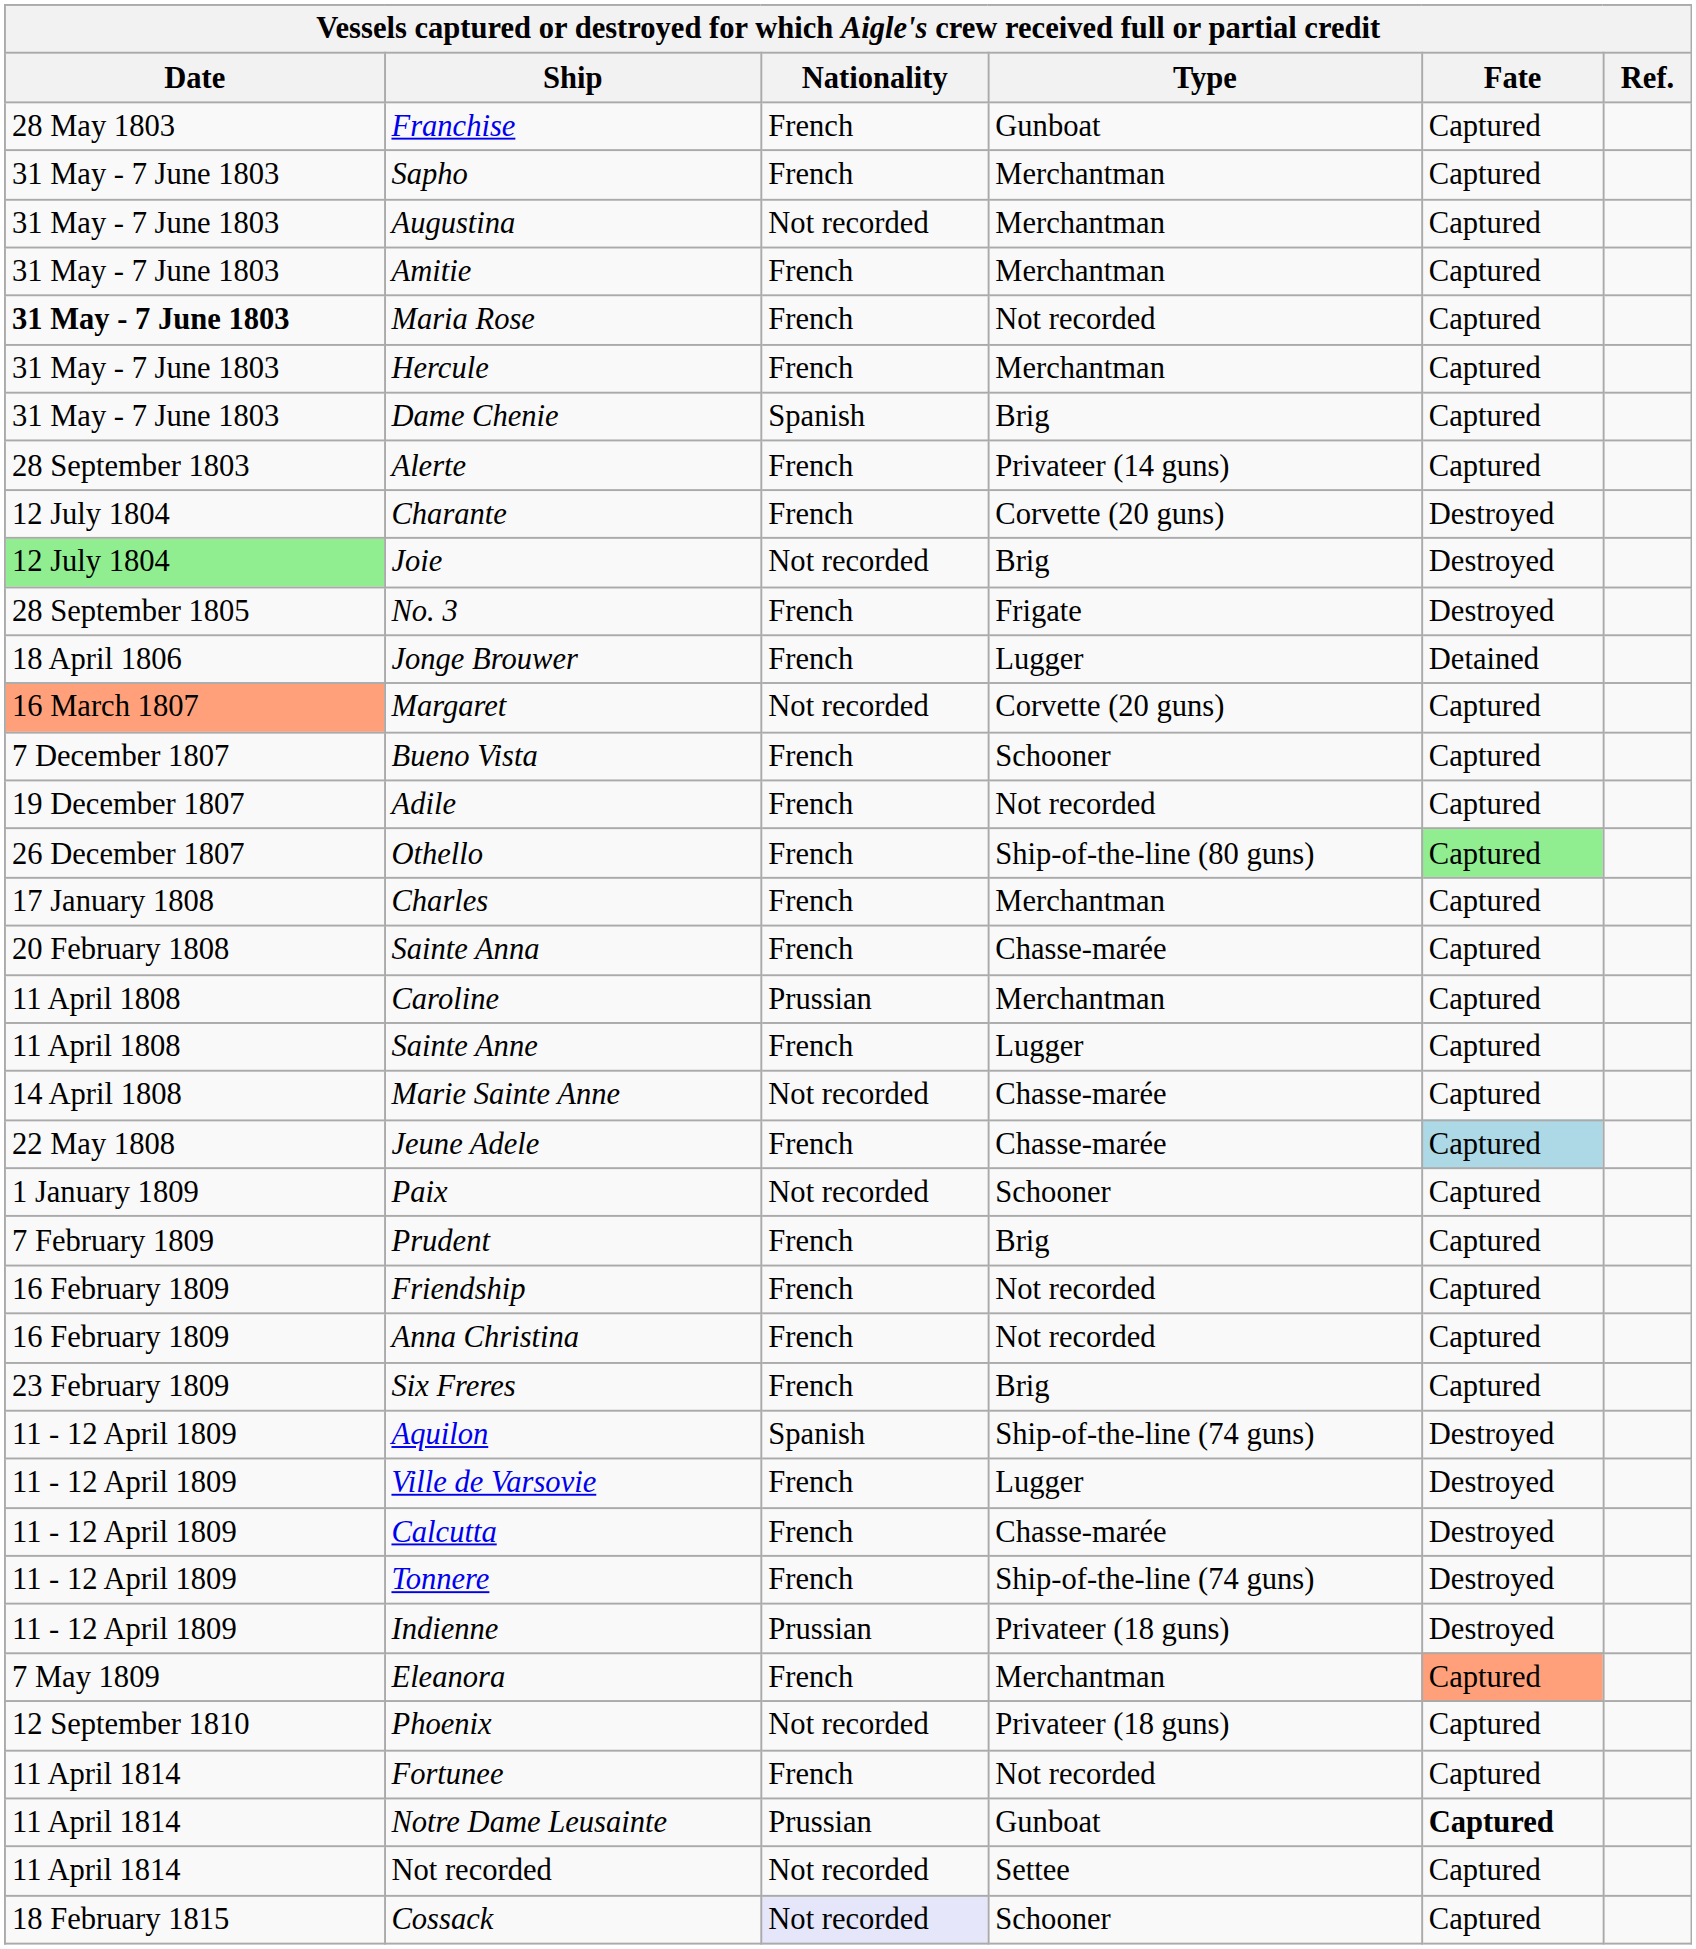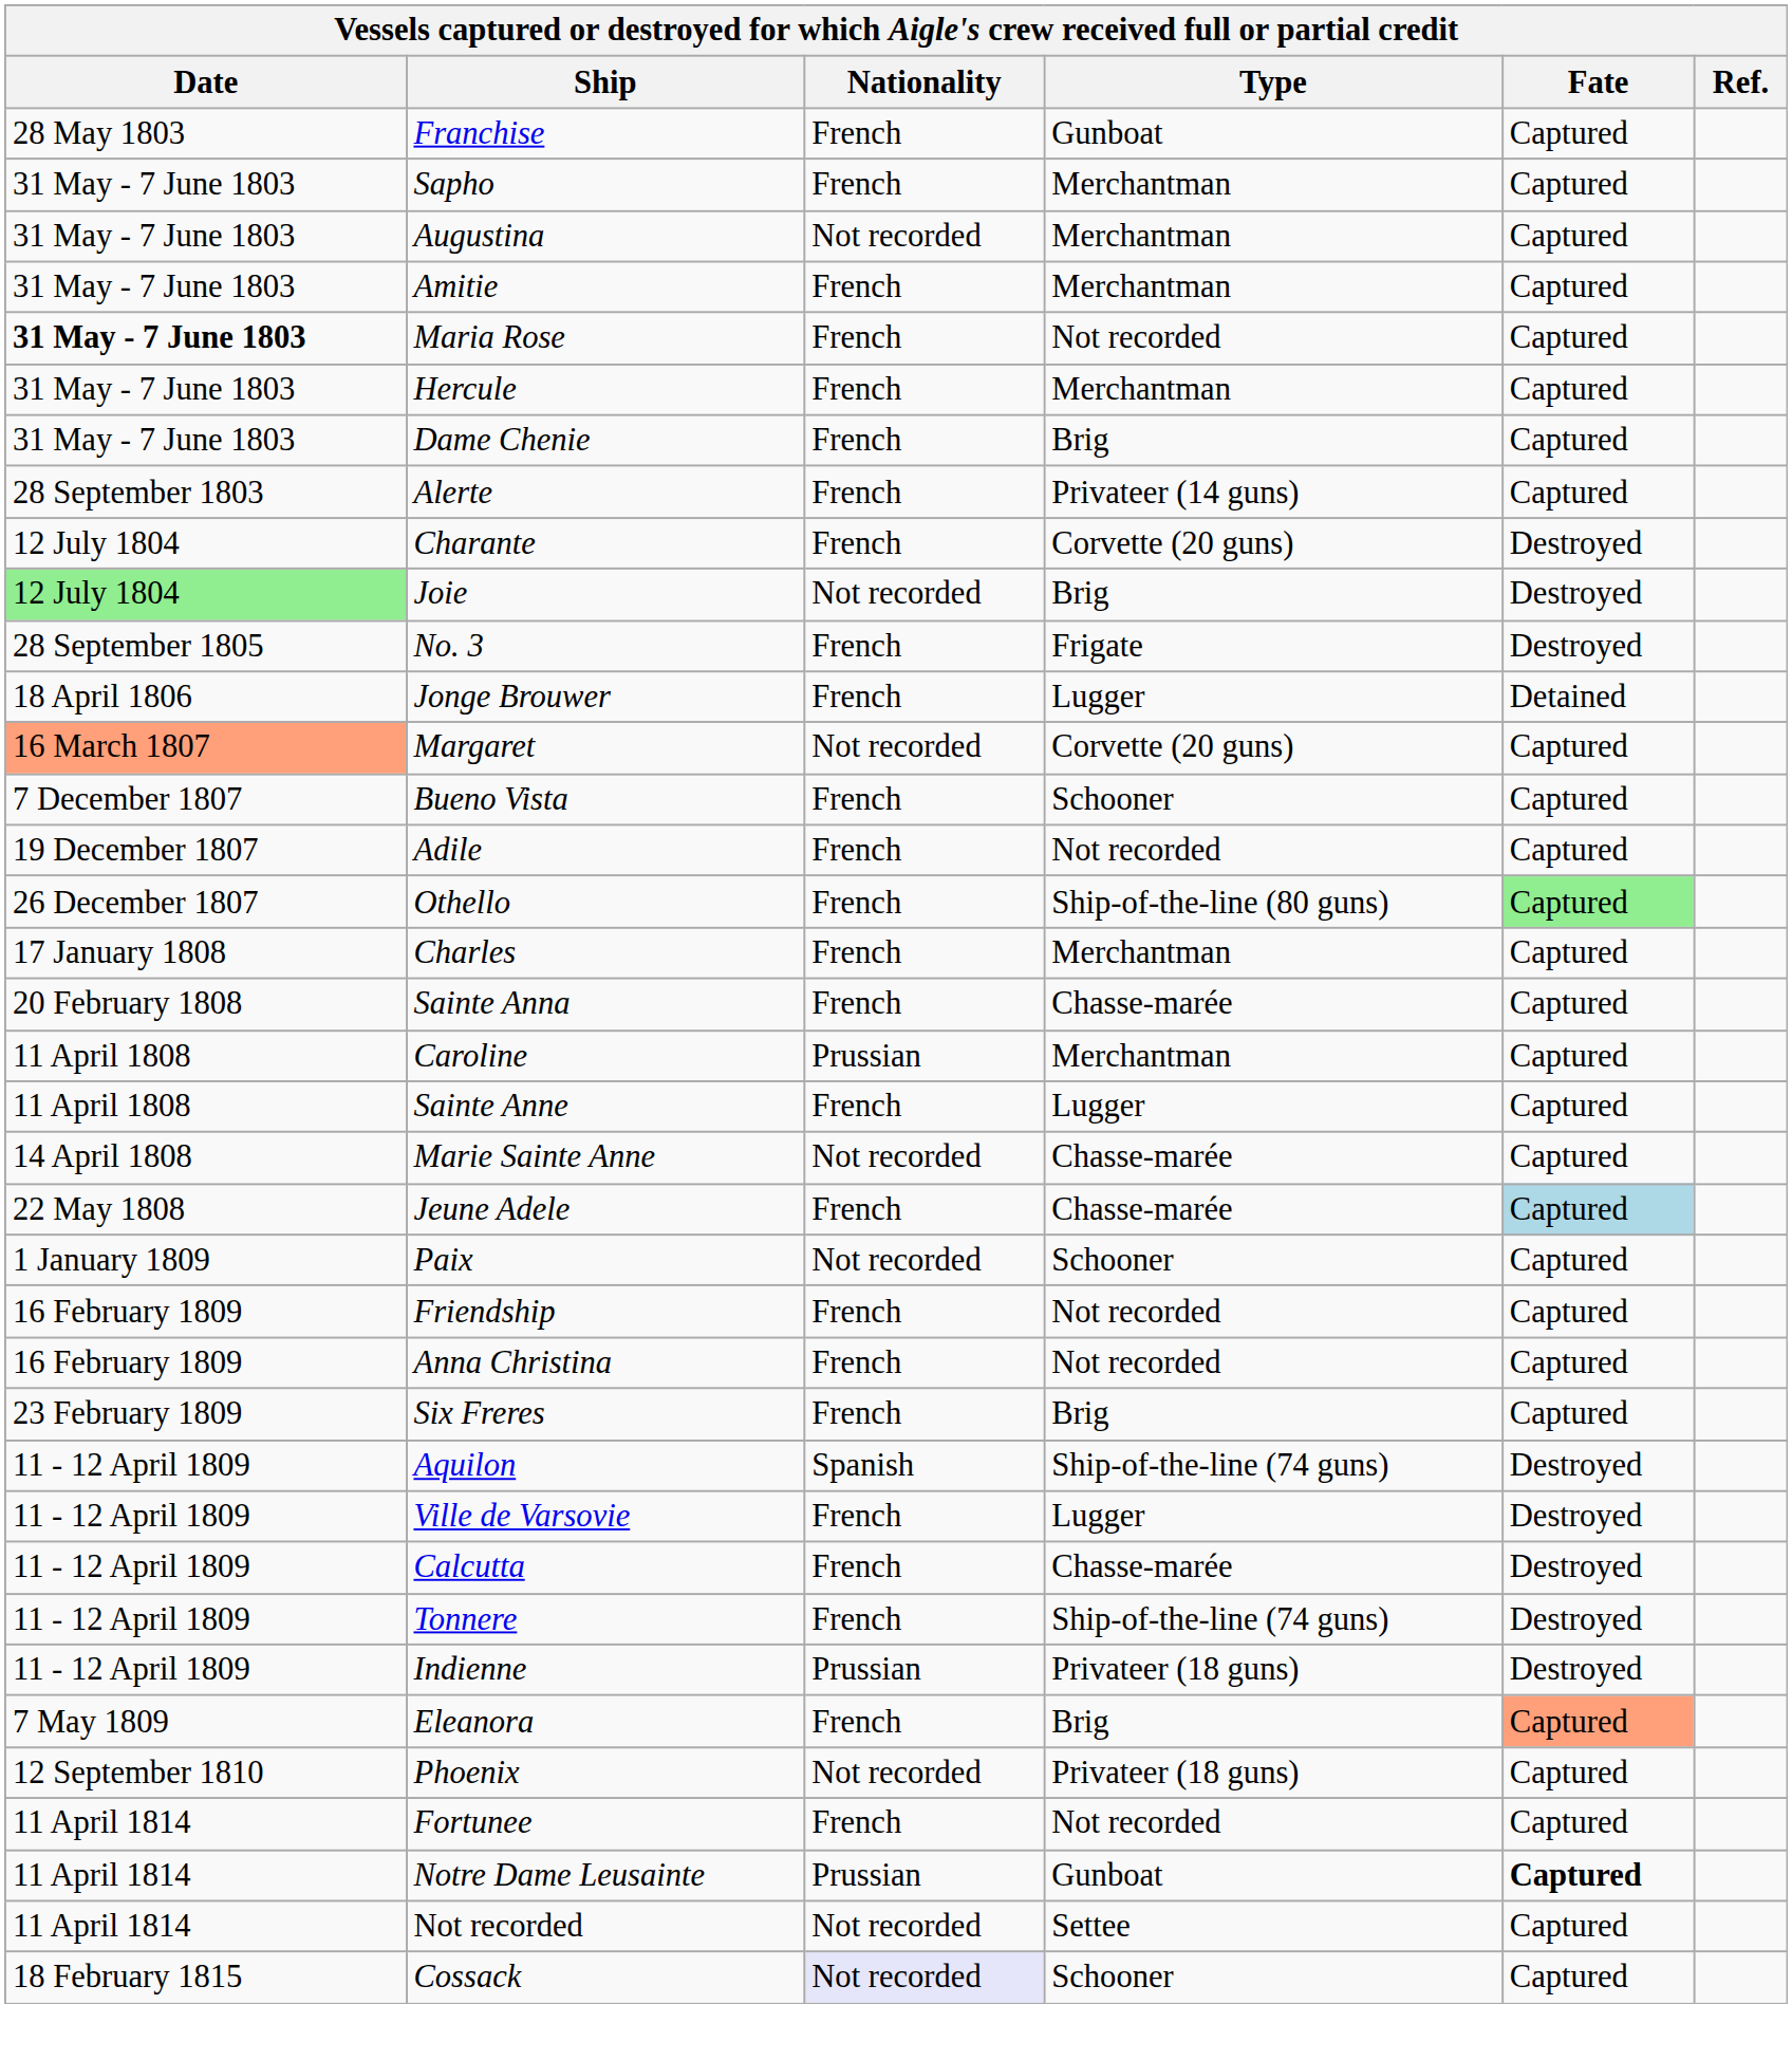 <table class="wikitable" style="width:100%; align-center">
 <tr>
 <th colspan="6">Vessels captured or destroyed for which <em>Aigle's</em> crew received full or partial credit</th>
 </tr>
 <tr>
 <th>Date</th>
 <th>Ship</th>
 <th>Nationality</th>
 <th>Type</th>
 <th>Fate</th>
 <th>Ref.</th>
 </tr>
 <tr>
 <td>28 May 1803</td>
 <td><a href='#'><em>Franchise</em></a></td>
 <td> French</td>
 <td>Gunboat</td>
 <td>Captured</td>
 <td></td>
 </tr>
 <tr>
 <td>31 May - 7 June 1803</td>
 <td><em>Sapho</em></td>
 <td> French</td>
 <td>Merchantman</td>
 <td>Captured</td>
 <td></td>
 </tr>
 <tr>
 <td>31 May - 7 June 1803</td>
 <td><em>Augustina</em></td>
 <td>Not recorded</td>
 <td>Merchantman</td>
 <td>Captured</td>
 <td></td>
 </tr>
 <tr>
 <td>31 May - 7 June 1803</td>
 <td><em>Amitie</em></td>
 <td> French</td>
 <td>Merchantman</td>
 <td>Captured</td>
 <td></td>
 </tr>
 <tr>
 <td><strong>31 May - 7 June 1803</strong></td>
 <td><em>Maria Rose</em></td>
 <td> French</td>
 <td>Not recorded</td>
 <td>Captured</td>
 <td></td>
 </tr>
 <tr>
 <td>31 May - 7 June 1803</td>
 <td><em>Hercule</em></td>
 <td> French</td>
 <td>Merchantman</td>
 <td>Captured</td>
 <td></td>
 </tr>
 <tr>
 <td>31 May - 7 June 1803</td>
 <td><em>Dame Chenie</em></td>
-<td> Spanish</td>
+<td> French</td>
 <td>Brig</td>
 <td>Captured</td>
 <td></td>
 </tr>
 <tr>
 <td>28 September 1803</td>
 <td><em>Alerte</em></td>
 <td> French</td>
 <td>Privateer (14 guns)</td>
 <td>Captured</td>
 <td></td>
 </tr>
 <tr>
 <td>12 July 1804</td>
 <td><em>Charante</em></td>
 <td> French</td>
 <td>Corvette (20 guns)</td>
 <td>Destroyed</td>
 <td></td>
 </tr>
 <tr>
 <td style="background: lightgreen;">12 July 1804</td>
 <td><em>Joie</em></td>
 <td>Not recorded</td>
 <td>Brig</td>
 <td>Destroyed</td>
 <td></td>
 </tr>
 <tr>
 <td>28 September 1805</td>
 <td><em>No. 3</em></td>
 <td> French</td>
 <td>Frigate</td>
 <td>Destroyed</td>
 <td></td>
 </tr>
 <tr>
 <td>18 April 1806</td>
 <td><em>Jonge Brouwer</em></td>
 <td> French</td>
 <td>Lugger</td>
 <td>Detained</td>
 <td></td>
 </tr>
 <tr>
 <td style="background: lightsalmon;">16 March 1807</td>
 <td><em>Margaret</em></td>
 <td>Not recorded</td>
 <td>Corvette (20 guns)</td>
 <td>Captured</td>
 <td></td>
 </tr>
 <tr>
 <td>7 December 1807</td>
 <td><em>Bueno Vista</em></td>
 <td> French</td>
 <td>Schooner</td>
 <td>Captured</td>
 <td></td>
 </tr>
 <tr>
 <td>19 December 1807</td>
 <td><em>Adile</em></td>
 <td> French</td>
 <td>Not recorded</td>
 <td>Captured</td>
 <td></td>
 </tr>
 <tr>
 <td>26 December 1807</td>
 <td><em>Othello</em></td>
 <td> French</td>
 <td>Ship-of-the-line (80 guns)</td>
 <td style="background: lightgreen;">Captured</td>
 <td></td>
 </tr>
 <tr>
 <td>17 January 1808</td>
 <td><em>Charles</em></td>
 <td> French</td>
 <td>Merchantman</td>
 <td>Captured</td>
 <td></td>
 </tr>
 <tr>
 <td>20 February 1808</td>
 <td><em>Sainte Anna</em></td>
 <td> French</td>
 <td>Chasse-marée</td>
 <td>Captured</td>
 <td></td>
 </tr>
 <tr>
 <td>11 April 1808</td>
 <td><em>Caroline</em></td>
 <td> Prussian</td>
 <td>Merchantman</td>
 <td>Captured</td>
 <td></td>
 </tr>
 <tr>
 <td>11 April 1808</td>
 <td><em>Sainte Anne</em></td>
 <td> French</td>
 <td>Lugger</td>
 <td>Captured</td>
 <td></td>
 </tr>
 <tr>
 <td>14 April 1808</td>
 <td><em>Marie Sainte Anne</em></td>
 <td>Not recorded</td>
 <td>Chasse-marée</td>
 <td>Captured</td>
 <td></td>
 </tr>
 <tr>
 <td>22 May 1808</td>
 <td><em>Jeune Adele</em></td>
 <td> French</td>
 <td>Chasse-marée</td>
 <td style="background: lightblue;">Captured</td>
 <td></td>
 </tr>
 <tr>
 <td>1 January 1809</td>
 <td><em>Paix</em></td>
 <td>Not recorded</td>
 <td>Schooner</td>
 <td>Captured</td>
 <td></td>
 </tr>
 <tr>
-<td>7 February 1809</td>
-<td><em>Prudent</em></td>
-<td> French</td>
-<td>Brig</td>
-<td>Captured</td>
-<td></td>
-</tr>
-<tr>
 <td>16 February 1809</td>
 <td><em>Friendship</em></td>
 <td> French</td>
 <td>Not recorded</td>
 <td>Captured</td>
 <td></td>
 </tr>
 <tr>
 <td>16 February 1809</td>
 <td><em>Anna Christina</em></td>
 <td> French</td>
 <td>Not recorded</td>
 <td>Captured</td>
 <td></td>
 </tr>
 <tr>
 <td>23 February 1809</td>
 <td><em>Six Freres</em></td>
 <td> French</td>
 <td>Brig</td>
 <td>Captured</td>
 <td></td>
 </tr>
 <tr>
 <td>11 - 12 April 1809</td>
 <td><a href='#'><em>Aquilon</em></a></td>
 <td> Spanish</td>
 <td>Ship-of-the-line (74 guns)</td>
 <td>Destroyed</td>
 <td></td>
 </tr>
 <tr>
 <td>11 - 12 April 1809</td>
 <td><a href='#'><em>Ville de Varsovie</em></a></td>
 <td> French</td>
 <td>Lugger</td>
 <td>Destroyed</td>
 <td></td>
 </tr>
 <tr>
 <td>11 - 12 April 1809</td>
 <td><a href='#'><em>Calcutta</em></a></td>
 <td> French</td>
 <td>Chasse-marée</td>
 <td>Destroyed</td>
 <td></td>
 </tr>
 <tr>
 <td>11 - 12 April 1809</td>
 <td><a href='#'><em>Tonnere</em></a></td>
 <td> French</td>
 <td>Ship-of-the-line (74 guns)</td>
 <td>Destroyed</td>
 <td></td>
 </tr>
 <tr>
 <td>11 - 12 April 1809</td>
 <td><em>Indienne</em></td>
 <td> Prussian</td>
 <td>Privateer (18 guns)</td>
 <td>Destroyed</td>
 <td></td>
 </tr>
 <tr>
 <td>7 May 1809</td>
 <td><em>Eleanora</em></td>
 <td> French</td>
-<td>Merchantman</td>
+<td>Brig</td>
 <td style="background: lightsalmon;">Captured</td>
 <td></td>
 </tr>
 <tr>
 <td>12 September 1810</td>
 <td><em>Phoenix</em></td>
 <td>Not recorded</td>
 <td>Privateer (18 guns)</td>
 <td>Captured</td>
 <td></td>
 </tr>
 <tr>
 <td>11 April 1814</td>
 <td><em>Fortunee</em></td>
 <td> French</td>
 <td>Not recorded</td>
 <td>Captured</td>
 <td></td>
 </tr>
 <tr>
 <td>11 April 1814</td>
 <td><em>Notre Dame Leusainte</em></td>
 <td> Prussian</td>
 <td>Gunboat</td>
 <td><strong>Captured</strong></td>
 <td></td>
 </tr>
 <tr>
 <td>11 April 1814</td>
 <td>Not recorded</td>
 <td>Not recorded</td>
 <td>Settee</td>
 <td>Captured</td>
 <td></td>
 </tr>
 <tr>
 <td>18 February 1815</td>
 <td><em>Cossack</em></td>
 <td style="background: lavender;">Not recorded</td>
 <td>Schooner</td>
 <td>Captured</td>
 <td></td>
 </tr>
 </table>
